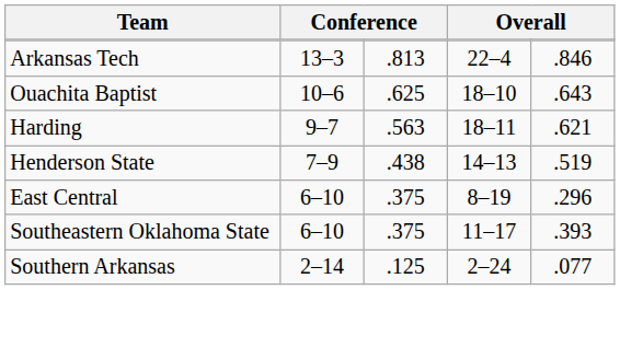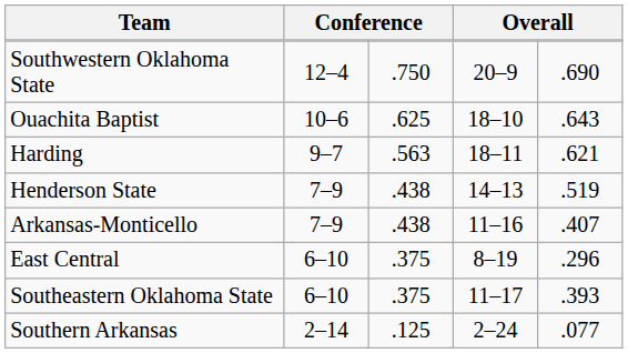 <table class="wikitable" style="text-align:center">
 <tr>
 <th>Team</th>
 <th colspan=2>Conference</th>
 <th colspan=2>Overall</th>
 </tr>
 <tr height=0>
 <td style="padding:0" width=200></td>
 <td style="padding:0" width=60></td>
 <td style="padding:0" width=60></td>
 <td style="padding:0" width=60></td>
 <td style="padding:0" width=60></td>
 </tr>
 <tr>
-<td align=left>Arkansas Tech</td>
-<td>13–3</td>
-<td>.813</td>
-<td>22–4</td>
-<td>.846</td>
+<td align=left>Southwestern Oklahoma State</td>
+<td>12–4</td>
+<td>.750</td>
+<td>20–9</td>
+<td>.690</td>
 </tr>
 <tr>
 <td align=left>Ouachita Baptist</td>
 <td>10–6</td>
 <td>.625</td>
 <td>18–10</td>
 <td>.643</td>
 </tr>
 <tr>
 <td align=left>Harding</td>
 <td>9–7</td>
 <td>.563</td>
 <td>18–11</td>
 <td>.621</td>
 </tr>
 <tr>
 <td align=left>Henderson State</td>
 <td>7–9</td>
 <td>.438</td>
 <td>14–13</td>
 <td>.519</td>
 </tr>
 <tr>
+<td align=left>Arkansas-Monticello</td>
+<td>7–9</td>
+<td>.438</td>
+<td>11–16</td>
+<td>.407</td>
+</tr>
+<tr>
 <td align=left>East Central</td>
 <td>6–10</td>
 <td>.375</td>
 <td>8–19</td>
 <td>.296</td>
 </tr>
 <tr>
 <td align=left>Southeastern Oklahoma State</td>
 <td>6–10</td>
 <td>.375</td>
 <td>11–17</td>
 <td>.393</td>
 </tr>
 <tr>
 <td align=left>Southern Arkansas</td>
 <td>2–14</td>
 <td>.125</td>
 <td>2–24</td>
 <td>.077</td>
 </tr>
 </table>
